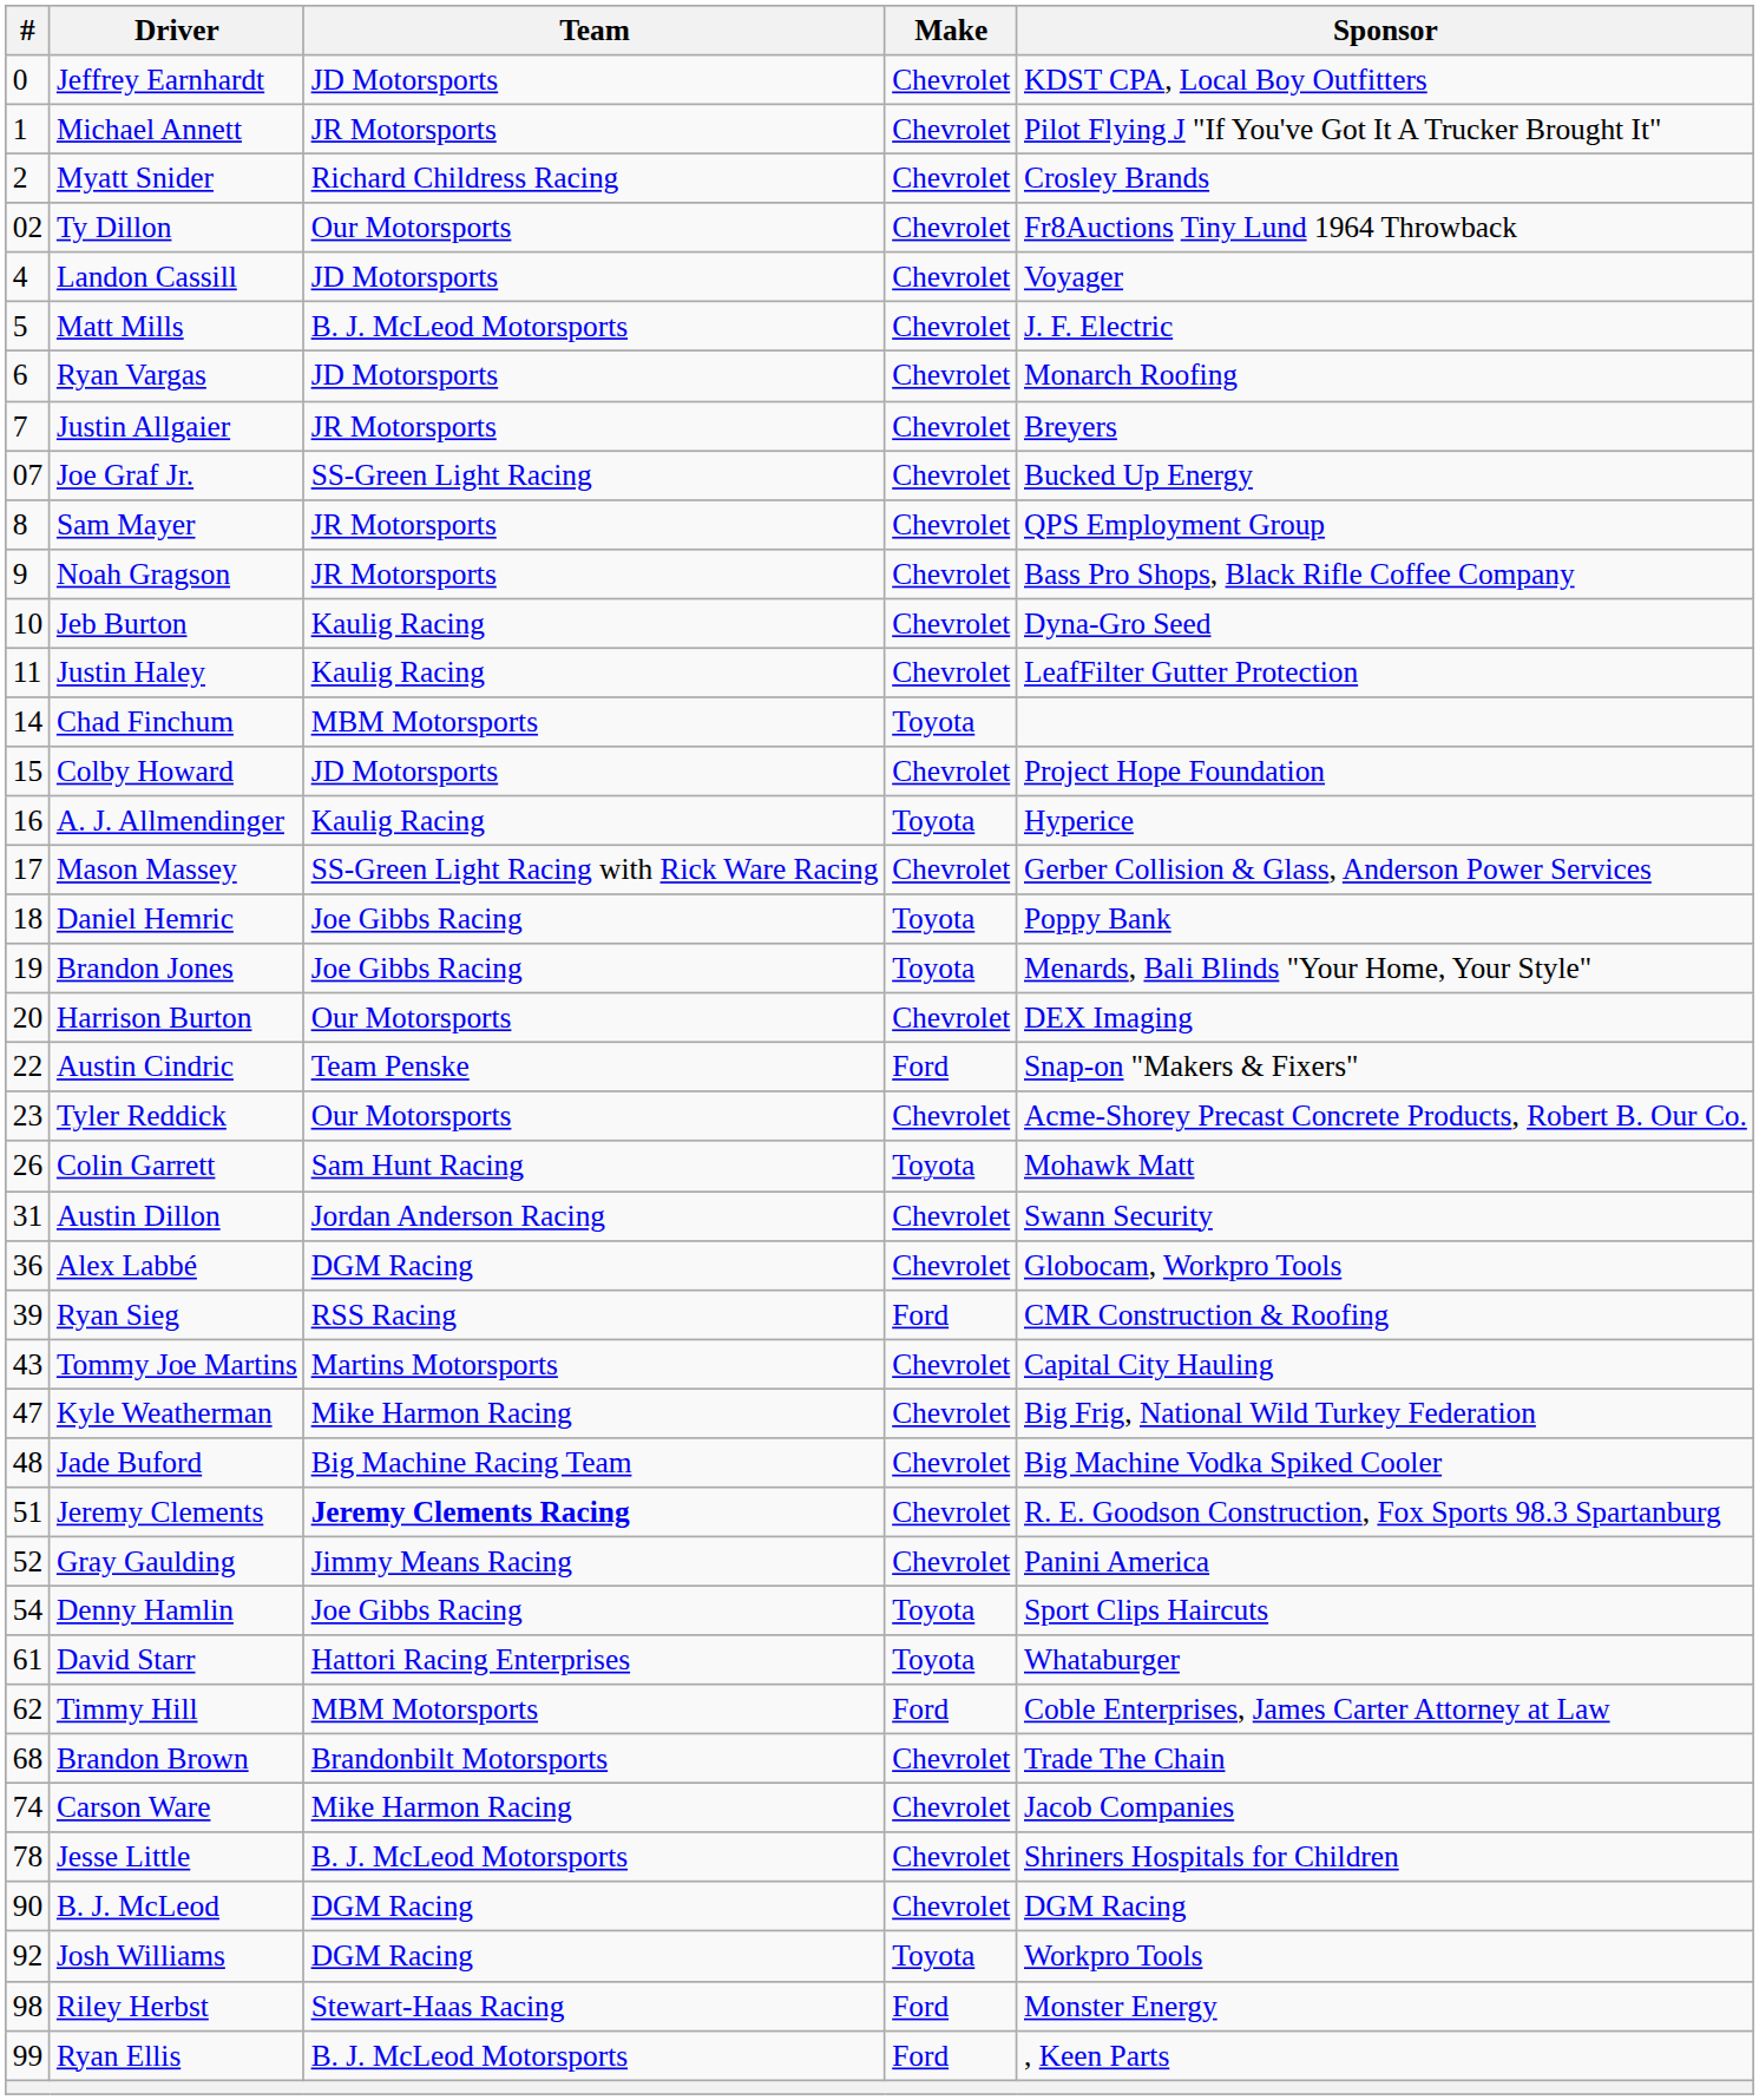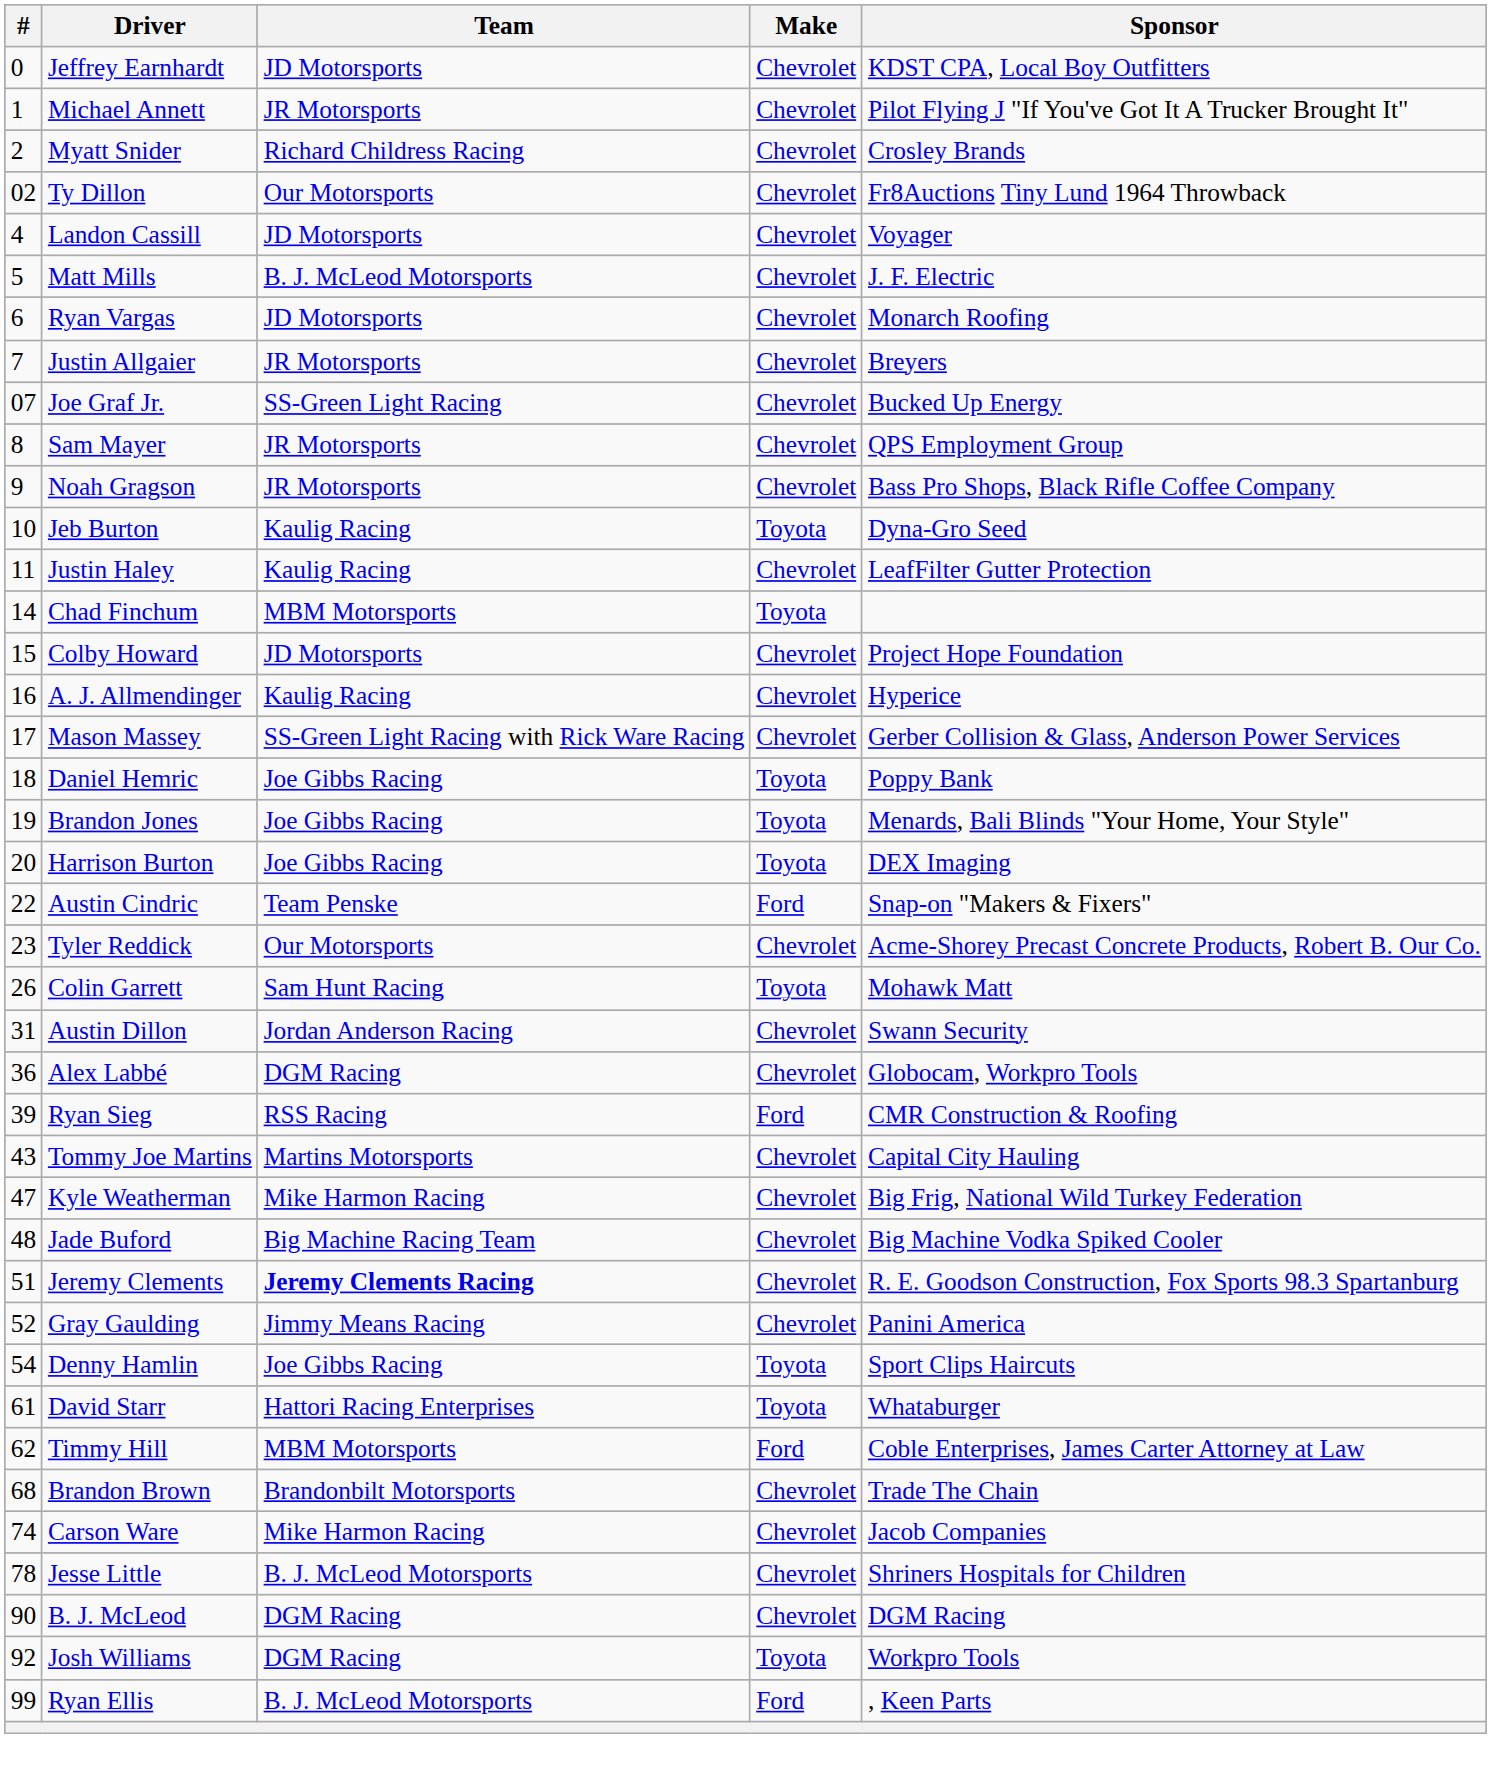 <table class="wikitable" style="font-size:95%">
 <tr>
 <th>#</th>
 <th>Driver</th>
 <th>Team</th>
 <th>Make</th>
 <th>Sponsor</th>
 </tr>
 <tr>
 <td>0</td>
 <td><a href='#'>Jeffrey Earnhardt</a></td>
 <td><a href='#'>JD Motorsports</a></td>
 <td><a href='#'>Chevrolet</a></td>
 <td><a href='#'>KDST CPA</a>, <a href='#'>Local Boy Outfitters</a></td>
 </tr>
 <tr>
 <td>1</td>
 <td><a href='#'>Michael Annett</a></td>
 <td><a href='#'>JR Motorsports</a></td>
 <td><a href='#'>Chevrolet</a></td>
 <td><a href='#'>Pilot Flying J</a> "If You've Got It A Trucker Brought It"</td>
 </tr>
 <tr>
 <td>2</td>
 <td><a href='#'>Myatt Snider</a></td>
 <td><a href='#'>Richard Childress Racing</a></td>
 <td><a href='#'>Chevrolet</a></td>
 <td><a href='#'>Crosley Brands</a></td>
 </tr>
 <tr>
 <td>02</td>
 <td><a href='#'>Ty Dillon</a></td>
 <td><a href='#'>Our Motorsports</a></td>
 <td><a href='#'>Chevrolet</a></td>
 <td><a href='#'>Fr8Auctions</a> <a href='#'>Tiny Lund</a> 1964 Throwback</td>
 </tr>
 <tr>
 <td>4</td>
 <td><a href='#'>Landon Cassill</a></td>
 <td><a href='#'>JD Motorsports</a></td>
 <td><a href='#'>Chevrolet</a></td>
 <td><a href='#'>Voyager</a></td>
 </tr>
 <tr>
 <td>5</td>
 <td><a href='#'>Matt Mills</a></td>
 <td><a href='#'>B. J. McLeod Motorsports</a></td>
 <td><a href='#'>Chevrolet</a></td>
 <td><a href='#'>J. F. Electric</a></td>
 </tr>
 <tr>
 <td>6</td>
 <td><a href='#'>Ryan Vargas</a></td>
 <td><a href='#'>JD Motorsports</a></td>
 <td><a href='#'>Chevrolet</a></td>
 <td><a href='#'>Monarch Roofing</a></td>
 </tr>
 <tr>
 <td>7</td>
 <td><a href='#'>Justin Allgaier</a></td>
 <td><a href='#'>JR Motorsports</a></td>
 <td><a href='#'>Chevrolet</a></td>
 <td><a href='#'>Breyers</a></td>
 </tr>
 <tr>
 <td>07</td>
 <td><a href='#'>Joe Graf Jr.</a></td>
 <td><a href='#'>SS-Green Light Racing</a></td>
 <td><a href='#'>Chevrolet</a></td>
 <td><a href='#'>Bucked Up Energy</a></td>
 </tr>
 <tr>
 <td>8</td>
 <td><a href='#'>Sam Mayer</a></td>
 <td><a href='#'>JR Motorsports</a></td>
 <td><a href='#'>Chevrolet</a></td>
 <td><a href='#'>QPS Employment Group</a></td>
 </tr>
 <tr>
 <td>9</td>
 <td><a href='#'>Noah Gragson</a></td>
 <td><a href='#'>JR Motorsports</a></td>
 <td><a href='#'>Chevrolet</a></td>
 <td><a href='#'>Bass Pro Shops</a>, <a href='#'>Black Rifle Coffee Company</a></td>
 </tr>
 <tr>
 <td>10</td>
 <td><a href='#'>Jeb Burton</a></td>
 <td><a href='#'>Kaulig Racing</a></td>
-<td><a href='#'>Chevrolet</a></td>
+<td><a href='#'>Toyota</a></td>
 <td><a href='#'>Dyna-Gro Seed</a></td>
 </tr>
 <tr>
 <td>11</td>
 <td><a href='#'>Justin Haley</a></td>
 <td><a href='#'>Kaulig Racing</a></td>
 <td><a href='#'>Chevrolet</a></td>
 <td><a href='#'>LeafFilter Gutter Protection</a></td>
 </tr>
 <tr>
 <td>14</td>
 <td><a href='#'>Chad Finchum</a></td>
 <td><a href='#'>MBM Motorsports</a></td>
 <td><a href='#'>Toyota</a></td>
 <td></td>
 </tr>
 <tr>
 <td>15</td>
 <td><a href='#'>Colby Howard</a></td>
 <td><a href='#'>JD Motorsports</a></td>
 <td><a href='#'>Chevrolet</a></td>
 <td><a href='#'>Project Hope Foundation</a></td>
 </tr>
 <tr>
 <td>16</td>
 <td><a href='#'>A. J. Allmendinger</a></td>
 <td><a href='#'>Kaulig Racing</a></td>
-<td><a href='#'>Toyota</a></td>
+<td><a href='#'>Chevrolet</a></td>
 <td><a href='#'>Hyperice</a></td>
 </tr>
 <tr>
 <td>17</td>
 <td><a href='#'>Mason Massey</a></td>
 <td><a href='#'>SS-Green Light Racing</a> with <a href='#'>Rick Ware Racing</a></td>
 <td><a href='#'>Chevrolet</a></td>
 <td><a href='#'>Gerber Collision & Glass</a>, <a href='#'>Anderson Power Services</a></td>
 </tr>
 <tr>
 <td>18</td>
 <td><a href='#'>Daniel Hemric</a></td>
 <td><a href='#'>Joe Gibbs Racing</a></td>
 <td><a href='#'>Toyota</a></td>
 <td><a href='#'>Poppy Bank</a></td>
 </tr>
 <tr>
 <td>19</td>
 <td><a href='#'>Brandon Jones</a></td>
 <td><a href='#'>Joe Gibbs Racing</a></td>
 <td><a href='#'>Toyota</a></td>
 <td><a href='#'>Menards</a>, <a href='#'>Bali Blinds</a> "Your Home, Your Style"</td>
 </tr>
 <tr>
 <td>20</td>
 <td><a href='#'>Harrison Burton</a></td>
-<td><a href='#'>Our Motorsports</a></td>
-<td><a href='#'>Chevrolet</a></td>
+<td><a href='#'>Joe Gibbs Racing</a></td>
+<td><a href='#'>Toyota</a></td>
 <td><a href='#'>DEX Imaging</a></td>
 </tr>
 <tr>
 <td>22</td>
 <td><a href='#'>Austin Cindric</a></td>
 <td><a href='#'>Team Penske</a></td>
 <td><a href='#'>Ford</a></td>
 <td><a href='#'>Snap-on</a> "Makers & Fixers"</td>
 </tr>
 <tr>
 <td>23</td>
 <td><a href='#'>Tyler Reddick</a></td>
 <td><a href='#'>Our Motorsports</a></td>
 <td><a href='#'>Chevrolet</a></td>
 <td><a href='#'>Acme-Shorey Precast Concrete Products</a>, <a href='#'>Robert B. Our Co.</a></td>
 </tr>
 <tr>
 <td>26</td>
 <td><a href='#'>Colin Garrett</a></td>
 <td><a href='#'>Sam Hunt Racing</a></td>
 <td><a href='#'>Toyota</a></td>
 <td><a href='#'>Mohawk Matt</a></td>
 </tr>
 <tr>
 <td>31</td>
 <td><a href='#'>Austin Dillon</a></td>
 <td><a href='#'>Jordan Anderson Racing</a></td>
 <td><a href='#'>Chevrolet</a></td>
 <td><a href='#'>Swann Security</a></td>
 </tr>
 <tr>
 <td>36</td>
 <td><a href='#'>Alex Labbé</a></td>
 <td><a href='#'>DGM Racing</a></td>
 <td><a href='#'>Chevrolet</a></td>
 <td><a href='#'>Globocam</a>, <a href='#'>Workpro Tools</a></td>
 </tr>
 <tr>
 <td>39</td>
 <td><a href='#'>Ryan Sieg</a></td>
 <td><a href='#'>RSS Racing</a></td>
 <td><a href='#'>Ford</a></td>
 <td><a href='#'>CMR Construction & Roofing</a></td>
 </tr>
 <tr>
 <td>43</td>
 <td><a href='#'>Tommy Joe Martins</a></td>
 <td><a href='#'>Martins Motorsports</a></td>
 <td><a href='#'>Chevrolet</a></td>
 <td><a href='#'>Capital City Hauling</a></td>
 </tr>
 <tr>
 <td>47</td>
 <td><a href='#'>Kyle Weatherman</a></td>
 <td><a href='#'>Mike Harmon Racing</a></td>
 <td><a href='#'>Chevrolet</a></td>
 <td><a href='#'>Big Frig</a>, <a href='#'>National Wild Turkey Federation</a></td>
 </tr>
 <tr>
 <td>48</td>
 <td><a href='#'>Jade Buford</a></td>
 <td><a href='#'>Big Machine Racing Team</a></td>
 <td><a href='#'>Chevrolet</a></td>
 <td><a href='#'>Big Machine Vodka Spiked Cooler</a></td>
 </tr>
 <tr>
 <td>51</td>
 <td><a href='#'>Jeremy Clements</a></td>
 <td><strong><a href='#'>Jeremy Clements Racing</a></strong></td>
 <td><a href='#'>Chevrolet</a></td>
 <td><a href='#'>R. E. Goodson Construction</a>, <a href='#'>Fox Sports 98.3 Spartanburg</a></td>
 </tr>
 <tr>
 <td>52</td>
 <td><a href='#'>Gray Gaulding</a></td>
 <td><a href='#'>Jimmy Means Racing</a></td>
 <td><a href='#'>Chevrolet</a></td>
 <td><a href='#'>Panini America</a></td>
 </tr>
 <tr>
 <td>54</td>
 <td><a href='#'>Denny Hamlin</a></td>
 <td><a href='#'>Joe Gibbs Racing</a></td>
 <td><a href='#'>Toyota</a></td>
 <td><a href='#'>Sport Clips Haircuts</a></td>
 </tr>
 <tr>
 <td>61</td>
 <td><a href='#'>David Starr</a></td>
 <td><a href='#'>Hattori Racing Enterprises</a></td>
 <td><a href='#'>Toyota</a></td>
 <td><a href='#'>Whataburger</a></td>
 </tr>
 <tr>
 <td>62</td>
 <td><a href='#'>Timmy Hill</a></td>
 <td><a href='#'>MBM Motorsports</a></td>
 <td><a href='#'>Ford</a></td>
 <td><a href='#'>Coble Enterprises</a>, <a href='#'>James Carter Attorney at Law</a></td>
 </tr>
 <tr>
 <td>68</td>
 <td><a href='#'>Brandon Brown</a></td>
 <td><a href='#'>Brandonbilt Motorsports</a></td>
 <td><a href='#'>Chevrolet</a></td>
 <td><a href='#'>Trade The Chain</a></td>
 </tr>
 <tr>
 <td>74</td>
 <td><a href='#'>Carson Ware</a></td>
 <td><a href='#'>Mike Harmon Racing</a></td>
 <td><a href='#'>Chevrolet</a></td>
 <td><a href='#'>Jacob Companies</a></td>
 </tr>
 <tr>
 <td>78</td>
 <td><a href='#'>Jesse Little</a></td>
 <td><a href='#'>B. J. McLeod Motorsports</a></td>
 <td><a href='#'>Chevrolet</a></td>
 <td><a href='#'>Shriners Hospitals for Children</a></td>
 </tr>
 <tr>
 <td>90</td>
 <td><a href='#'>B. J. McLeod</a></td>
 <td><a href='#'>DGM Racing</a></td>
 <td><a href='#'>Chevrolet</a></td>
 <td><a href='#'>DGM Racing</a></td>
 </tr>
 <tr>
 <td>92</td>
 <td><a href='#'>Josh Williams</a></td>
 <td><a href='#'>DGM Racing</a></td>
 <td><a href='#'>Toyota</a></td>
 <td><a href='#'>Workpro Tools</a></td>
 </tr>
 <tr>
-<td>98</td>
-<td><a href='#'>Riley Herbst</a></td>
-<td><a href='#'>Stewart-Haas Racing</a></td>
-<td><a href='#'>Ford</a></td>
-<td><a href='#'>Monster Energy</a></td>
-</tr>
-<tr>
 <td>99</td>
 <td><a href='#'>Ryan Ellis</a></td>
 <td><a href='#'>B. J. McLeod Motorsports</a></td>
 <td><a href='#'>Ford</a></td>
 <td>, <a href='#'>Keen Parts</a></td>
 </tr>
 <tr>
 <th colspan="5"></th>
 </tr>
 </table>
